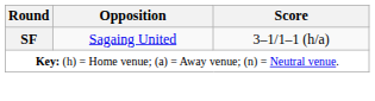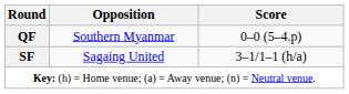 <table class="wikitable plainrowheaders" style="text-align:center;margin:0">
 <tr>
 <th scope="col" style="width:25px">Round</th>
 <th scope="col" style="width:175px">Opposition</th>
 <th scope="col" style="width:170px">Score</th>
+</tr>
+<tr>
+<th scope=row style="text-align:center">QF</th>
+<td><a href='#'>Southern Myanmar</a></td>
+<td>0–0 (5–4.p)</td>
 </tr>
 <tr>
 <th scope=row style="text-align:center">SF</th>
 <td><a href='#'>Sagaing United</a></td>
 <td>3–1/1–1 (h/a)</td>
 </tr>
 <tr>
 <td colspan="3" style="background-color:white"><small><strong>Key:</strong> (h) = Home venue; (a) = Away venue; (n) = <a href='#'>Neutral venue</a>.</small></td>
 </tr>
 </table>
